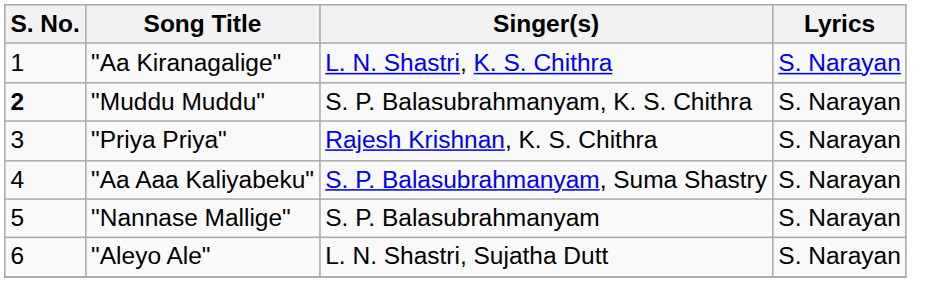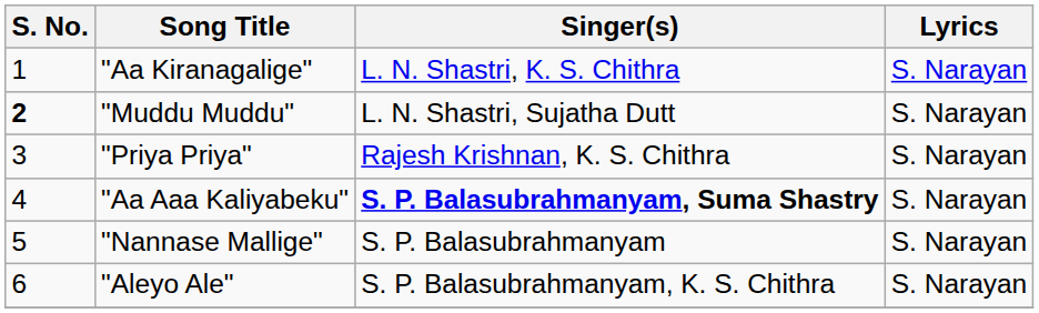 <table class="wikitable">
 <tr>
 <th>S. No.</th>
 <th>Song Title</th>
 <th>Singer(s)</th>
 <th>Lyrics</th>
 </tr>
 <tr>
 <td>1</td>
 <td>"Aa Kiranagalige"</td>
 <td><a href='#'>L. N. Shastri</a>, <a href='#'>K. S. Chithra</a></td>
 <td><a href='#'>S. Narayan</a></td>
 </tr>
 <tr>
 <td><strong>2</strong></td>
 <td>"Muddu Muddu"</td>
-<td>S. P. Balasubrahmanyam, K. S. Chithra</td>
+<td>L. N. Shastri, Sujatha Dutt</td>
 <td>S. Narayan</td>
 </tr>
 <tr>
 <td>3</td>
 <td>"Priya Priya"</td>
 <td><a href='#'>Rajesh Krishnan</a>, K. S. Chithra</td>
 <td>S. Narayan</td>
 </tr>
 <tr>
 <td>4</td>
 <td>"Aa Aaa Kaliyabeku"</td>
-<td><a href='#'>S. P. Balasubrahmanyam</a>, Suma Shastry</td>
+<td><strong><a href='#'>S. P. Balasubrahmanyam</a>, Suma Shastry</strong></td>
 <td>S. Narayan</td>
 </tr>
 <tr>
 <td>5</td>
 <td>"Nannase Mallige"</td>
 <td>S. P. Balasubrahmanyam</td>
 <td>S. Narayan</td>
 </tr>
 <tr>
 <td>6</td>
 <td>"Aleyo Ale"</td>
-<td>L. N. Shastri, Sujatha Dutt</td>
+<td>S. P. Balasubrahmanyam, K. S. Chithra</td>
 <td>S. Narayan</td>
 </tr>
 <tr>
 </tr>
 </table>
